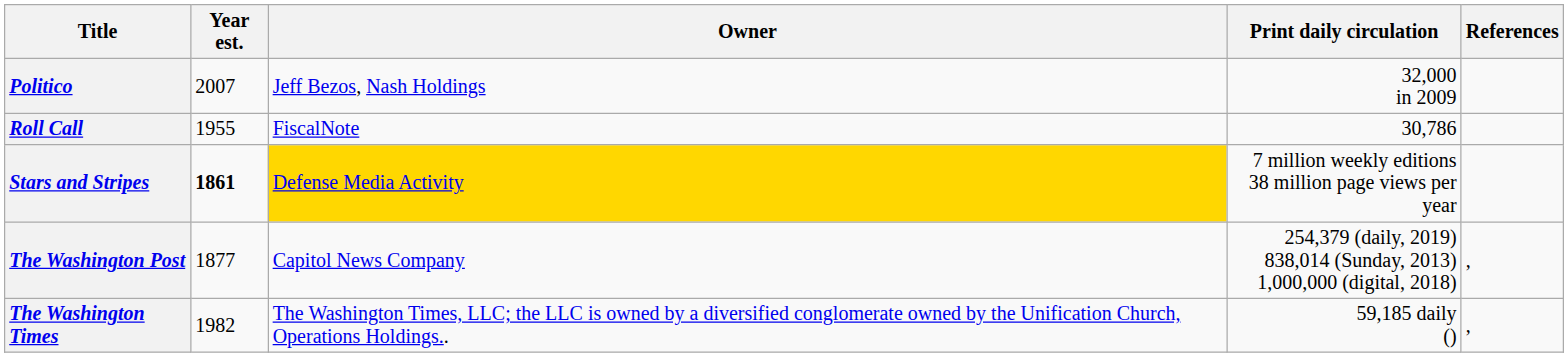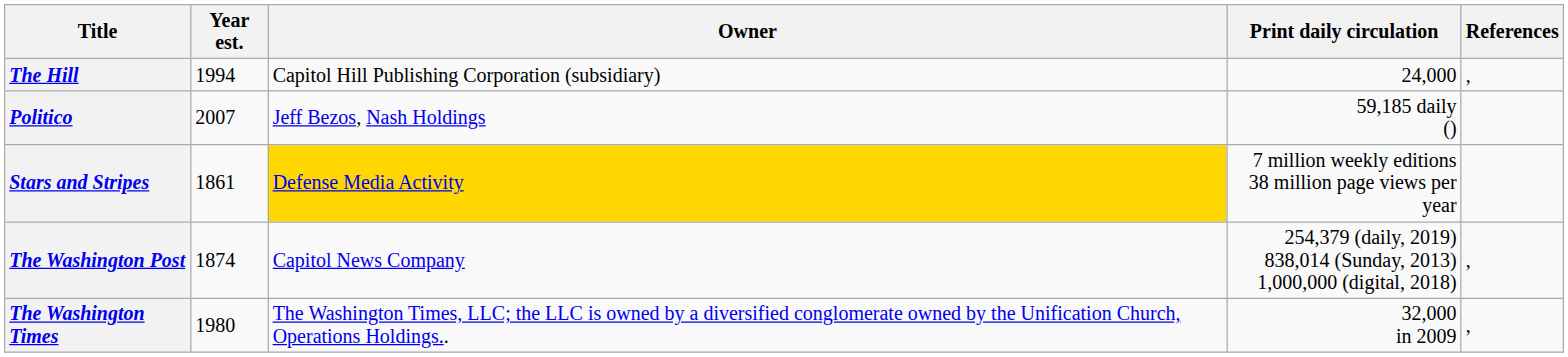 <table class="wikitable sortable plainrowheaders" summary="Current daily newspapers in Washington, D.C.">
 <tr>
 <th>Title</th>
 <th>Year est.</th>
 <th>Owner</th>
 <th>Print daily circulation</th>
 <th>References</th>
 </tr>
 <tr>
+<th scope="row" style="text-align: left" data-sort-value="Hill"><em><a href='#'>The Hill</a></em></th>
+<td>1994</td>
+<td>Capitol Hill Publishing Corporation (subsidiary)</td>
+<td style="text-align: right">24,000<br></td>
+<td>, </td>
+</tr>
+<tr>
 <th scope="row" style="text-align: left"><em><a href='#'>Politico</a></em></th>
 <td>2007</td>
 <td><a href='#'>Jeff Bezos</a>, <a href='#'>Nash Holdings</a></td>
-<td style="text-align: right">32,000<br>in 2009</td>
-<td></td>
-</tr>
-<tr>
-<th scope="row" style="text-align: left"><em><a href='#'>Roll Call</a></em></th>
-<td>1955</td>
-<td><a href='#'>FiscalNote</a></td>
-<td style="text-align: right">30,786</td>
+<td style="text-align: right">59,185 daily<br>()</td>
 <td></td>
 </tr>
 <tr>
 <th scope="row" style="text-align: left"><em><a href='#'>Stars and Stripes</a></em></th>
-<td><strong>1861</strong></td>
+<td>1861</td>
 <td style="background: gold;"><a href='#'>Defense Media Activity</a></td>
 <td style="text-align: right">7 million weekly editions<br>38 million page views per year</td>
 <td></td>
 </tr>
 <tr>
 <th scope="row" style="text-align: left" data-sort-value="Washington Post"><em><a href='#'>The Washington Post</a></em></th>
-<td>1877</td>
+<td>1874</td>
 <td><a href='#'>Capitol News Company</a></td>
 <td style="text-align: right">254,379 (daily, 2019)<br>838,014 (Sunday, 2013)<br>1,000,000 (digital, 2018)</td>
 <td>, </td>
 </tr>
 <tr>
 <th scope="row" style="text-align: left" data-sort-value="Washington Times"><em><a href='#'>The Washington Times</a></em></th>
-<td>1982</td>
+<td>1980</td>
 <td><a href='#'>The Washington Times, LLC; the LLC is owned by a diversified conglomerate owned by the Unification Church, Operations Holdings.</a>.</td>
-<td style="text-align: right">59,185 daily<br>()</td>
+<td style="text-align: right">32,000<br>in 2009</td>
 <td>, </td>
 </tr>
 </table>
